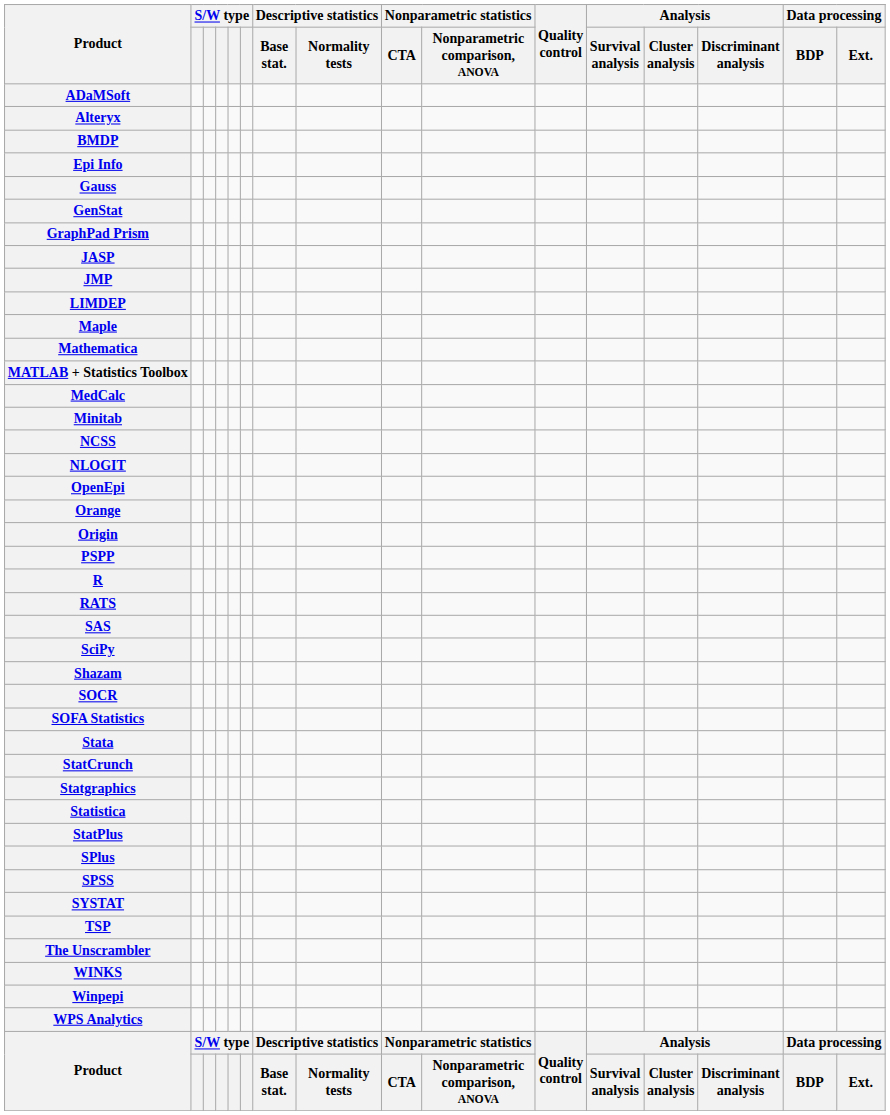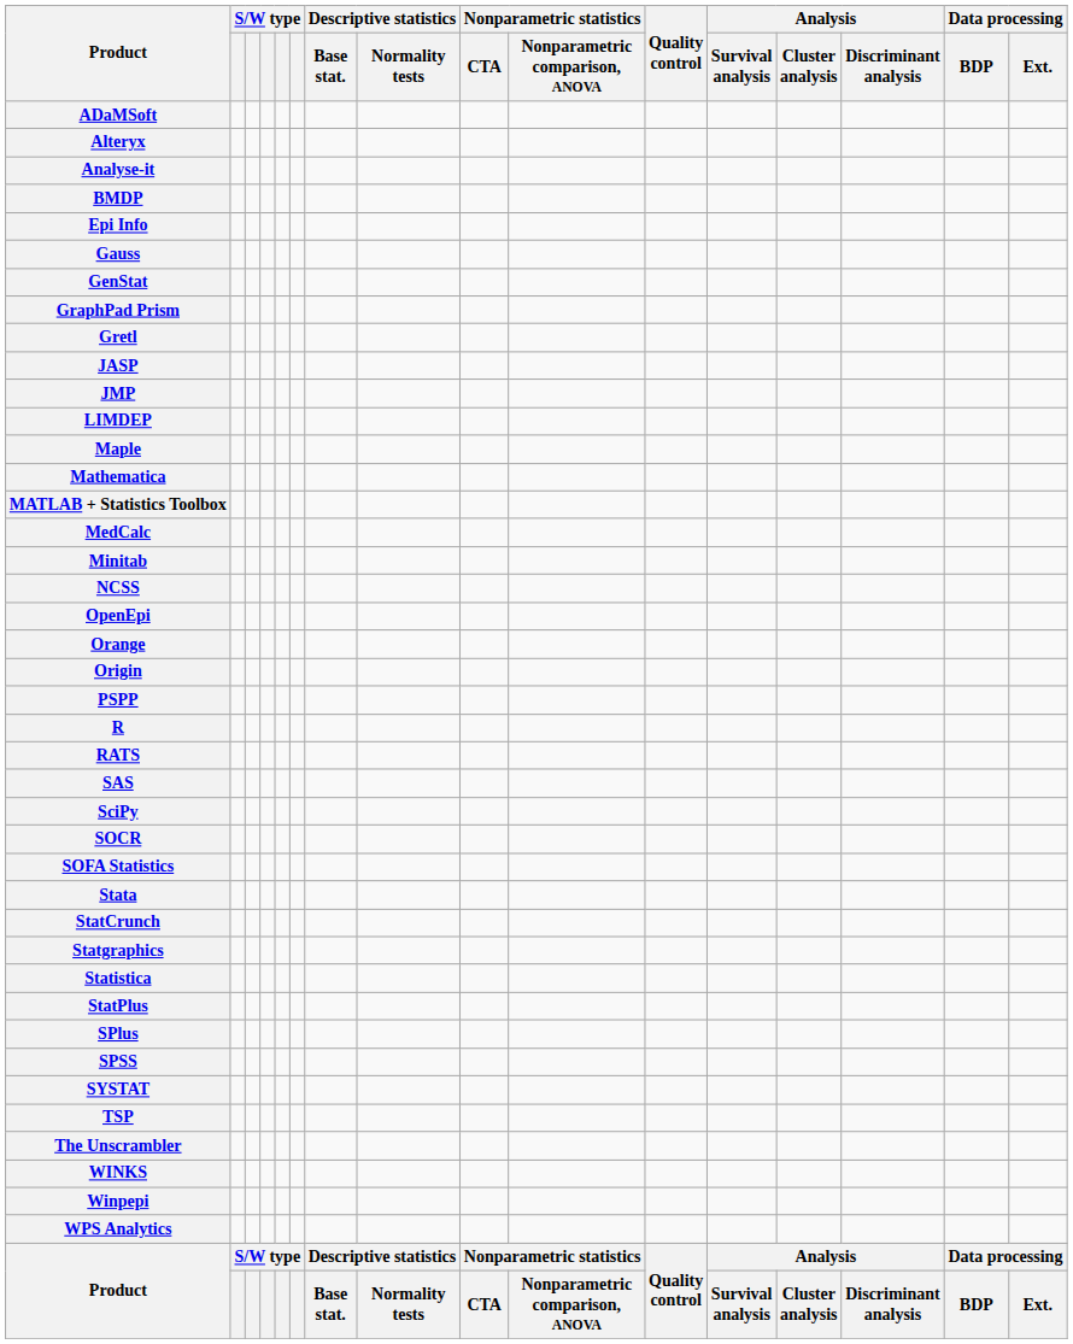 <table class="wikitable" style="font-size: 85%">
 <tr>
 <th rowspan="2">Product</th>
 <th colspan="5"><a href='#'>S/W</a> type</th>
 <th colspan="2">Descriptive statistics</th>
 <th colspan="2">Nonparametric statistics</th>
 <th rowspan="2">Quality<br>control</th>
 <th colspan="3">Analysis</th>
 <th colspan="2">Data processing</th>
 </tr>
 <tr>
 <th></th>
 <th></th>
 <th></th>
 <th></th>
 <th></th>
 <th>Base<br>stat.<br></th>
 <th>Normality<br>tests<br></th>
 <th>CTA<br></th>
 <th>Nonparametric<br>comparison,<br><small>ANOVA</small></th>
 <th>Survival<br>analysis</th>
 <th>Cluster<br>analysis</th>
 <th>Discriminant<br>analysis</th>
 <th>BDP<br></th>
 <th>Ext.<br></th>
 </tr>
 <tr>
 <th><a href='#'>ADaMSoft</a></th>
 <td></td>
 <td></td>
 <td></td>
 <td></td>
 <td></td>
 <td></td>
 <td></td>
 <td></td>
 <td></td>
 <td></td>
 <td></td>
 <td></td>
 <td></td>
 <td></td>
 <td></td>
 </tr>
 <tr>
 <th><a href='#'>Alteryx</a></th>
+<td></td>
+<td></td>
+<td></td>
+<td></td>
+<td></td>
+<td></td>
+<td></td>
+<td></td>
+<td></td>
+<td></td>
+<td></td>
+<td></td>
+<td></td>
+<td></td>
+<td></td>
+</tr>
+<tr>
+<th><a href='#'>Analyse-it</a></th>
 <td></td>
 <td></td>
 <td></td>
 <td></td>
 <td></td>
 <td></td>
 <td></td>
 <td></td>
 <td></td>
 <td></td>
 <td></td>
 <td></td>
 <td></td>
 <td></td>
 <td></td>
 </tr>
 <tr>
 <th><a href='#'>BMDP</a></th>
 <td></td>
 <td></td>
 <td></td>
 <td></td>
 <td></td>
 <td></td>
 <td></td>
 <td></td>
 <td></td>
 <td></td>
 <td></td>
 <td></td>
 <td></td>
 <td></td>
 <td></td>
 </tr>
 <tr>
 <th><a href='#'>Epi Info</a></th>
 <td></td>
 <td></td>
 <td></td>
 <td></td>
 <td></td>
 <td></td>
 <td></td>
 <td></td>
 <td></td>
 <td></td>
 <td></td>
 <td></td>
 <td></td>
 <td></td>
 <td></td>
 </tr>
 <tr>
 <th><a href='#'>Gauss</a></th>
 <td></td>
 <td></td>
 <td></td>
 <td></td>
 <td></td>
 <td></td>
 <td></td>
 <td></td>
 <td></td>
 <td></td>
 <td></td>
 <td></td>
 <td></td>
 <td></td>
 <td></td>
 </tr>
 <tr>
 <th><a href='#'>GenStat</a></th>
 <td></td>
 <td></td>
 <td></td>
 <td></td>
 <td></td>
 <td></td>
 <td></td>
 <td></td>
 <td></td>
 <td></td>
 <td></td>
 <td></td>
 <td></td>
 <td></td>
 <td></td>
 </tr>
 <tr>
 <th><a href='#'>GraphPad Prism</a></th>
+<td></td>
+<td></td>
+<td></td>
+<td></td>
+<td></td>
+<td></td>
+<td></td>
+<td></td>
+<td></td>
+<td></td>
+<td></td>
+<td></td>
+<td></td>
+<td></td>
+<td></td>
+</tr>
+<tr>
+<th><a href='#'>Gretl</a></th>
 <td></td>
 <td></td>
 <td></td>
 <td></td>
 <td></td>
 <td></td>
 <td></td>
 <td></td>
 <td></td>
 <td></td>
 <td></td>
 <td></td>
 <td></td>
 <td></td>
 <td></td>
 </tr>
 <tr>
 <th><a href='#'>JASP</a></th>
 <td></td>
 <td></td>
 <td></td>
 <td></td>
 <td></td>
 <td></td>
 <td></td>
 <td></td>
 <td></td>
 <td></td>
 <td></td>
 <td></td>
 <td></td>
 <td></td>
 <td></td>
 </tr>
 <tr>
 <th><a href='#'>JMP</a></th>
 <td></td>
 <td></td>
 <td></td>
 <td></td>
 <td></td>
 <td></td>
 <td></td>
 <td></td>
 <td></td>
 <td></td>
 <td></td>
 <td></td>
 <td></td>
 <td></td>
 <td></td>
 </tr>
 <tr>
 <th><a href='#'>LIMDEP</a></th>
 <td></td>
 <td></td>
 <td></td>
 <td></td>
 <td></td>
 <td></td>
 <td></td>
 <td></td>
 <td></td>
 <td></td>
 <td></td>
 <td></td>
 <td></td>
 <td></td>
 <td></td>
 </tr>
 <tr>
 <th><a href='#'>Maple</a></th>
 <td></td>
 <td></td>
 <td></td>
 <td></td>
 <td></td>
 <td></td>
 <td></td>
 <td></td>
 <td></td>
 <td></td>
 <td></td>
 <td></td>
 <td></td>
 <td></td>
 <td></td>
 </tr>
 <tr>
 <th><a href='#'>Mathematica</a></th>
 <td></td>
 <td></td>
 <td></td>
 <td></td>
 <td></td>
 <td></td>
 <td></td>
 <td></td>
 <td></td>
 <td></td>
 <td></td>
 <td></td>
 <td></td>
 <td></td>
 <td></td>
 </tr>
 <tr>
 <th><a href='#'>MATLAB</a> + Statistics Toolbox</th>
 <td></td>
 <td></td>
 <td></td>
 <td></td>
 <td></td>
 <td></td>
 <td></td>
 <td></td>
 <td></td>
 <td></td>
 <td></td>
 <td></td>
 <td></td>
 <td></td>
 <td></td>
 </tr>
 <tr>
 <th><a href='#'>MedCalc</a></th>
 <td></td>
 <td></td>
 <td></td>
 <td></td>
 <td></td>
 <td></td>
 <td></td>
 <td></td>
 <td></td>
 <td></td>
 <td></td>
 <td></td>
 <td></td>
 <td></td>
 <td></td>
 </tr>
 <tr>
 <th><a href='#'>Minitab</a></th>
 <td></td>
 <td></td>
 <td></td>
 <td></td>
 <td></td>
 <td></td>
 <td></td>
 <td></td>
 <td></td>
 <td></td>
 <td></td>
 <td></td>
 <td></td>
 <td></td>
 <td></td>
 </tr>
 <tr>
 <th><a href='#'>NCSS</a></th>
 <td></td>
 <td></td>
 <td></td>
 <td></td>
 <td></td>
 <td></td>
 <td></td>
 <td></td>
 <td></td>
 <td></td>
 <td></td>
 <td></td>
 <td></td>
 <td></td>
 <td></td>
 </tr>
 <tr>
-<th><a href='#'>NLOGIT</a></th>
-<td></td>
-<td></td>
-<td></td>
-<td></td>
-<td></td>
-<td></td>
-<td></td>
-<td></td>
-<td></td>
-<td></td>
-<td></td>
-<td></td>
-<td></td>
-<td></td>
-<td></td>
-</tr>
-<tr>
 <th><a href='#'>OpenEpi</a></th>
 <td></td>
 <td></td>
 <td></td>
 <td></td>
 <td></td>
 <td></td>
 <td></td>
 <td></td>
 <td></td>
 <td></td>
 <td></td>
 <td></td>
 <td></td>
 <td></td>
 <td></td>
 </tr>
 <tr>
 <th><a href='#'>Orange</a></th>
 <td></td>
 <td></td>
 <td></td>
 <td></td>
 <td></td>
 <td></td>
 <td></td>
 <td></td>
 <td></td>
 <td></td>
 <td></td>
 <td></td>
 <td></td>
 <td></td>
 <td></td>
 </tr>
 <tr>
 <th><a href='#'>Origin</a></th>
 <td></td>
 <td></td>
 <td></td>
 <td></td>
 <td></td>
 <td></td>
 <td></td>
 <td></td>
 <td></td>
 <td></td>
 <td></td>
 <td></td>
 <td></td>
 <td></td>
 <td></td>
 </tr>
 <tr>
 <th><a href='#'>PSPP</a></th>
 <td></td>
 <td></td>
 <td></td>
 <td></td>
 <td></td>
 <td></td>
 <td></td>
 <td></td>
 <td></td>
 <td></td>
 <td></td>
 <td></td>
 <td></td>
 <td></td>
 <td></td>
 </tr>
 <tr>
 <th><a href='#'>R</a></th>
 <td></td>
 <td></td>
 <td></td>
 <td></td>
 <td></td>
 <td></td>
 <td></td>
 <td></td>
 <td></td>
 <td></td>
 <td></td>
 <td></td>
 <td></td>
 <td></td>
 <td></td>
 </tr>
 <tr>
 <th><a href='#'>RATS</a></th>
 <td></td>
 <td></td>
 <td></td>
 <td></td>
 <td></td>
 <td></td>
 <td></td>
 <td></td>
 <td></td>
 <td></td>
 <td></td>
 <td></td>
 <td></td>
 <td></td>
 <td></td>
 </tr>
 <tr>
 <th><a href='#'>SAS</a></th>
 <td></td>
 <td></td>
 <td></td>
 <td></td>
 <td></td>
 <td></td>
 <td></td>
 <td></td>
 <td></td>
 <td></td>
 <td></td>
 <td></td>
 <td></td>
 <td></td>
 <td></td>
 </tr>
 <tr>
 <th><a href='#'>SciPy</a></th>
-<td></td>
-<td></td>
-<td></td>
-<td></td>
-<td></td>
-<td></td>
-<td></td>
-<td></td>
-<td></td>
-<td></td>
-<td></td>
-<td></td>
-<td></td>
-<td></td>
-<td></td>
-</tr>
-<tr>
-<th><a href='#'>Shazam</a></th>
 <td></td>
 <td></td>
 <td></td>
 <td></td>
 <td></td>
 <td></td>
 <td></td>
 <td></td>
 <td></td>
 <td></td>
 <td></td>
 <td></td>
 <td></td>
 <td></td>
 <td></td>
 </tr>
 <tr>
 <th><a href='#'>SOCR</a></th>
 <td></td>
 <td></td>
 <td></td>
 <td></td>
 <td></td>
 <td></td>
 <td></td>
 <td></td>
 <td></td>
 <td></td>
 <td></td>
 <td></td>
 <td></td>
 <td></td>
 <td></td>
 </tr>
 <tr>
 <th><a href='#'>SOFA Statistics</a></th>
 <td></td>
 <td></td>
 <td></td>
 <td></td>
 <td></td>
 <td></td>
 <td></td>
 <td></td>
 <td></td>
 <td></td>
 <td></td>
 <td></td>
 <td></td>
 <td></td>
 <td></td>
 </tr>
 <tr>
 <th><a href='#'>Stata</a></th>
 <td></td>
 <td></td>
 <td></td>
 <td></td>
 <td></td>
 <td></td>
 <td></td>
 <td></td>
 <td></td>
 <td></td>
 <td></td>
 <td></td>
 <td></td>
 <td></td>
 <td></td>
 </tr>
 <tr>
 <th><a href='#'>StatCrunch</a></th>
 <td></td>
 <td></td>
 <td></td>
 <td></td>
 <td></td>
 <td></td>
 <td></td>
 <td></td>
 <td></td>
 <td></td>
 <td></td>
 <td></td>
 <td></td>
 <td></td>
 <td></td>
 </tr>
 <tr>
 <th><a href='#'>Statgraphics</a></th>
 <td></td>
 <td></td>
 <td></td>
 <td></td>
 <td></td>
 <td></td>
 <td></td>
 <td></td>
 <td></td>
 <td></td>
 <td></td>
 <td></td>
 <td></td>
 <td></td>
 <td></td>
 </tr>
 <tr>
 <th><a href='#'>Statistica</a></th>
 <td></td>
 <td></td>
 <td></td>
 <td></td>
 <td></td>
 <td></td>
 <td></td>
 <td></td>
 <td></td>
 <td></td>
 <td></td>
 <td></td>
 <td></td>
 <td></td>
 <td></td>
 </tr>
 <tr>
 <th><a href='#'>StatPlus</a></th>
 <td></td>
 <td></td>
 <td></td>
 <td></td>
 <td></td>
 <td></td>
 <td></td>
 <td></td>
 <td></td>
 <td></td>
 <td></td>
 <td></td>
 <td></td>
 <td></td>
 <td></td>
 </tr>
 <tr>
 <th><a href='#'>SPlus</a></th>
 <td></td>
 <td></td>
 <td></td>
 <td></td>
 <td></td>
 <td></td>
 <td></td>
 <td></td>
 <td></td>
 <td></td>
 <td></td>
 <td></td>
 <td></td>
 <td></td>
 <td></td>
 </tr>
 <tr>
 <th><a href='#'>SPSS</a></th>
 <td></td>
 <td></td>
 <td></td>
 <td></td>
 <td></td>
 <td></td>
 <td></td>
 <td></td>
 <td></td>
 <td></td>
 <td></td>
 <td></td>
 <td></td>
 <td></td>
 <td></td>
 </tr>
 <tr>
 <th><a href='#'>SYSTAT</a></th>
 <td></td>
 <td></td>
 <td></td>
 <td></td>
 <td></td>
 <td></td>
 <td></td>
 <td></td>
 <td></td>
 <td></td>
 <td></td>
 <td></td>
 <td></td>
 <td></td>
 <td></td>
 </tr>
 <tr>
 <th><a href='#'>TSP</a></th>
 <td></td>
 <td></td>
 <td></td>
 <td></td>
 <td></td>
 <td></td>
 <td></td>
 <td></td>
 <td></td>
 <td></td>
 <td></td>
 <td></td>
 <td></td>
 <td></td>
 <td></td>
 </tr>
 <tr>
 <th><a href='#'>The Unscrambler</a></th>
 <td></td>
 <td></td>
 <td></td>
 <td></td>
 <td></td>
 <td></td>
 <td></td>
 <td></td>
 <td></td>
 <td></td>
 <td></td>
 <td></td>
 <td></td>
 <td></td>
 <td></td>
 </tr>
 <tr>
 <th><a href='#'>WINKS</a></th>
 <td></td>
 <td></td>
 <td></td>
 <td></td>
 <td></td>
 <td></td>
 <td></td>
 <td></td>
 <td></td>
 <td></td>
 <td></td>
 <td></td>
 <td></td>
 <td></td>
 <td></td>
 </tr>
 <tr>
 <th><a href='#'>Winpepi</a></th>
 <td></td>
 <td></td>
 <td></td>
 <td></td>
 <td></td>
 <td></td>
 <td></td>
 <td></td>
 <td></td>
 <td></td>
 <td></td>
 <td></td>
 <td></td>
 <td></td>
 <td></td>
 </tr>
 <tr>
 <th><a href='#'>WPS Analytics</a></th>
 <td></td>
 <td></td>
 <td></td>
 <td></td>
 <td></td>
 <td></td>
 <td></td>
 <td></td>
 <td></td>
 <td></td>
 <td></td>
 <td></td>
 <td></td>
 <td></td>
 <td></td>
 </tr>
 <tr>
 <th rowspan="2">Product</th>
 <th colspan="5"><a href='#'>S/W</a> type</th>
 <th colspan="2">Descriptive statistics</th>
 <th colspan="2">Nonparametric statistics</th>
 <th rowspan="2">Quality<br>control</th>
 <th colspan="3">Analysis</th>
 <th colspan="2">Data processing</th>
 </tr>
 <tr>
 <th></th>
 <th></th>
 <th></th>
 <th></th>
 <th></th>
 <th>Base<br>stat.<br></th>
 <th>Normality<br>tests<br></th>
 <th>CTA<br></th>
 <th>Nonparametric<br>comparison,<br><small>ANOVA</small></th>
 <th>Survival<br>analysis</th>
 <th>Cluster<br>analysis</th>
 <th>Discriminant<br>analysis</th>
 <th>BDP<br></th>
 <th>Ext.<br></th>
 </tr>
 </table>
